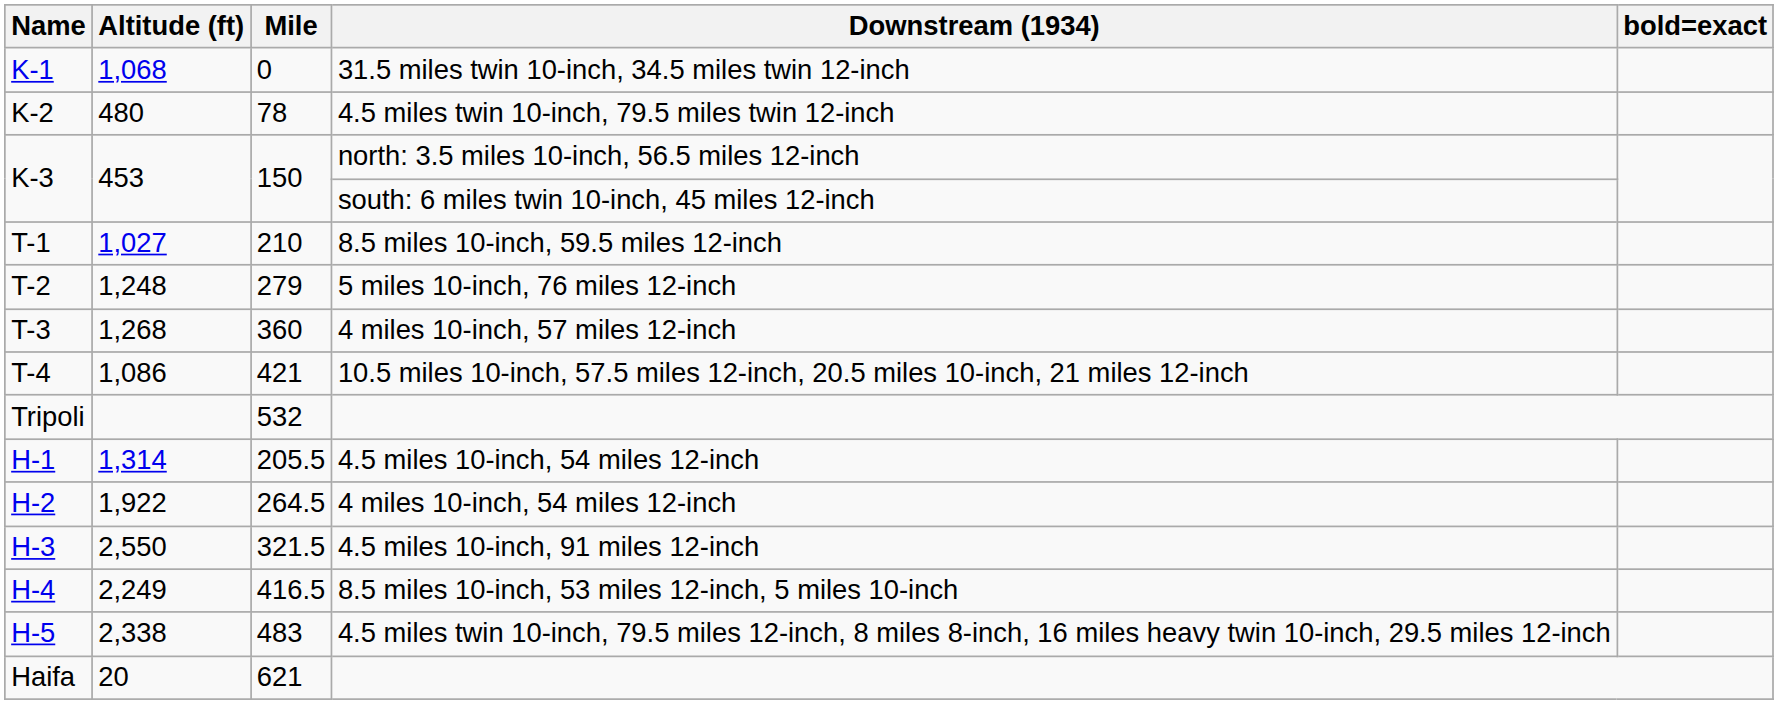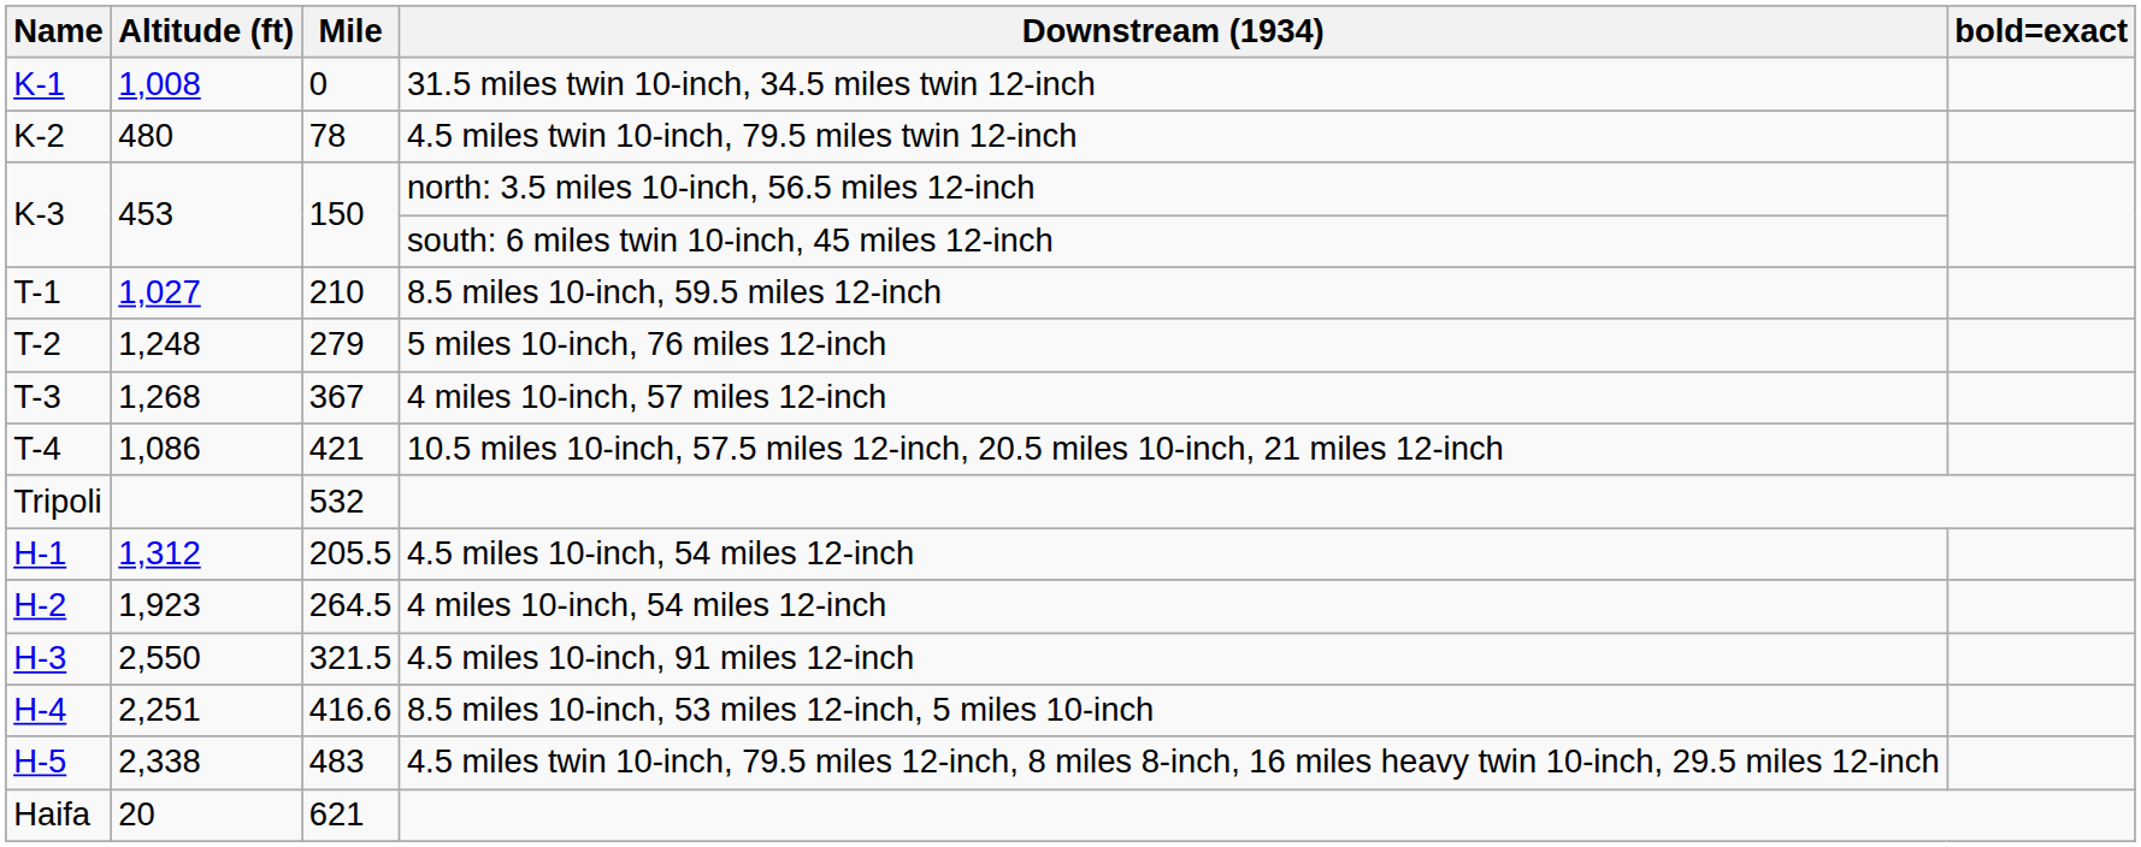 <table class=wikitable>
 <tr>
 <th>Name</th>
 <th>Altitude (ft)</th>
 <th>Mile</th>
 <th>Downstream (1934)</th>
 <th>bold=exact</th>
 </tr>
 <tr>
 <td><a href='#'>K-1</a></td>
-<td><a href='#'>1,068</a></td>
+<td><a href='#'>1,008</a></td>
 <td>0</td>
 <td>31.5 miles twin 10-inch, 34.5 miles twin 12-inch</td>
 <td></td>
 </tr>
 <tr>
 <td>K-2</td>
 <td>480</td>
 <td>78</td>
 <td>4.5 miles twin 10-inch, 79.5 miles twin 12-inch</td>
 <td></td>
 </tr>
 <tr>
 <td rowspan=2>K-3</td>
 <td rowspan=2>453</td>
 <td rowspan=2>150</td>
 <td>north: 3.5 miles 10-inch, 56.5 miles 12-inch</td>
 <td rowspan=2><strong></strong></td>
 </tr>
 <tr>
 <td>south: 6 miles twin 10-inch, 45 miles 12-inch</td>
 </tr>
 <tr>
 <td>T-1</td>
 <td><a href='#'>1,027</a></td>
 <td>210</td>
 <td>8.5 miles 10-inch, 59.5 miles 12-inch</td>
 <td><strong></strong></td>
 </tr>
 <tr>
 <td>T-2</td>
 <td>1,248</td>
 <td>279</td>
 <td>5 miles 10-inch, 76 miles 12-inch</td>
 <td><strong></strong></td>
 </tr>
 <tr>
 <td>T-3</td>
 <td>1,268</td>
-<td>360</td>
+<td>367</td>
 <td>4 miles 10-inch, 57 miles 12-inch</td>
 <td><strong></strong></td>
 </tr>
 <tr>
 <td>T-4</td>
 <td>1,086</td>
 <td>421</td>
 <td>10.5 miles 10-inch, 57.5 miles 12-inch, 20.5 miles 10-inch, 21 miles 12-inch</td>
 <td><strong></strong></td>
 </tr>
 <tr>
 <td>Tripoli</td>
 <td></td>
 <td>532</td>
 </tr>
 <tr>
 <td><a href='#'>H-1</a></td>
-<td><a href='#'>1,314</a></td>
+<td><a href='#'>1,312</a></td>
 <td>205.5</td>
 <td>4.5 miles 10-inch, 54 miles 12-inch</td>
 <td><strong></strong></td>
 </tr>
 <tr>
 <td><a href='#'>H-2</a></td>
-<td>1,922</td>
+<td>1,923</td>
 <td>264.5</td>
 <td>4 miles 10-inch, 54 miles 12-inch</td>
 <td></td>
 </tr>
 <tr>
 <td><a href='#'>H-3</a></td>
 <td>2,550</td>
 <td>321.5</td>
 <td>4.5 miles 10-inch, 91 miles 12-inch</td>
 <td><strong></strong></td>
 </tr>
 <tr>
 <td><a href='#'>H-4</a></td>
-<td>2,249</td>
-<td>416.5</td>
+<td>2,251</td>
+<td>416.6</td>
 <td>8.5 miles 10-inch, 53 miles 12-inch, 5 miles 10-inch</td>
 <td><strong></strong></td>
 </tr>
 <tr>
 <td><a href='#'>H-5</a></td>
 <td>2,338</td>
 <td>483</td>
 <td>4.5 miles twin 10-inch, 79.5 miles 12-inch, 8 miles 8-inch, 16 miles heavy twin 10-inch, 29.5 miles 12-inch </td>
 <td><strong></strong></td>
 </tr>
 <tr>
 <td>Haifa</td>
 <td>20</td>
 <td>621</td>
 </tr>
 </table>
